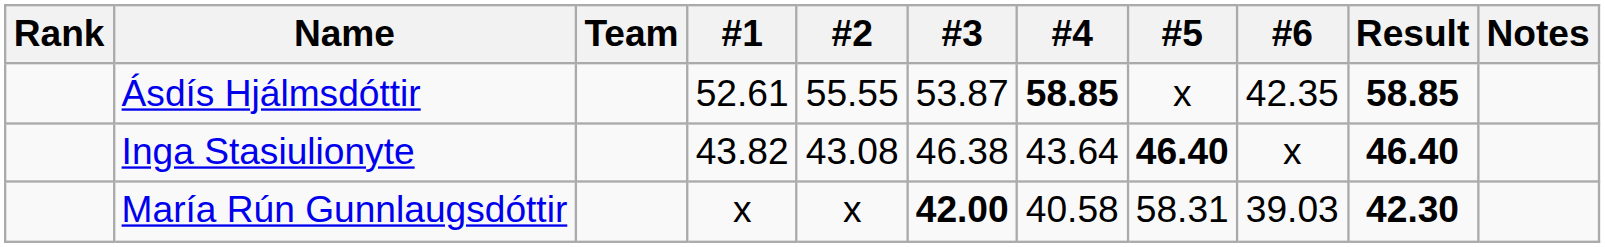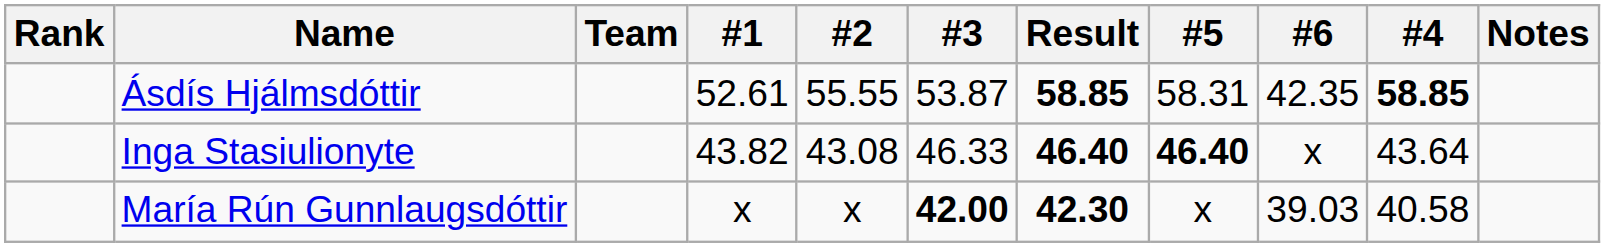 <table class="wikitable sortable" style="text-align:center">
 <tr>
 <th>Rank</th>
 <th>Name</th>
 <th>Team</th>
 <th>#1</th>
 <th>#2</th>
 <th>#3</th>
-<th>#4</th>
+<th>Result</th>
 <th>#5</th>
 <th>#6</th>
-<th>Result</th>
+<th>#4</th>
 <th>Notes</th>
 </tr>
 <tr>
 <td></td>
 <td align="left"><a href='#'>Ásdís Hjálmsdóttir</a></td>
 <td align=left></td>
 <td>52.61</td>
 <td>55.55</td>
 <td>53.87</td>
 <td><strong>58.85</strong></td>
-<td>x</td>
+<td>58.31</td>
 <td>42.35</td>
 <td><strong>58.85</strong></td>
 <td></td>
 </tr>
 <tr>
 <td></td>
 <td align="left"><a href='#'>Inga Stasiulionyte</a></td>
 <td align=left></td>
 <td>43.82</td>
 <td>43.08</td>
-<td>46.38</td>
-<td>43.64</td>
+<td>46.33</td>
+<td><strong>46.40</strong></td>
 <td><strong>46.40</strong></td>
 <td>x</td>
-<td><strong>46.40</strong></td>
+<td>43.64</td>
 <td></td>
 </tr>
 <tr>
 <td></td>
 <td align="left"><a href='#'>María Rún Gunnlaugsdóttir</a></td>
 <td align=left></td>
 <td>x</td>
 <td>x</td>
 <td><strong>42.00</strong></td>
+<td><strong>42.30</strong></td>
+<td>x</td>
+<td>39.03</td>
 <td>40.58</td>
-<td>58.31</td>
-<td>39.03</td>
-<td><strong>42.30</strong></td>
 <td></td>
 </tr>
 </table>
